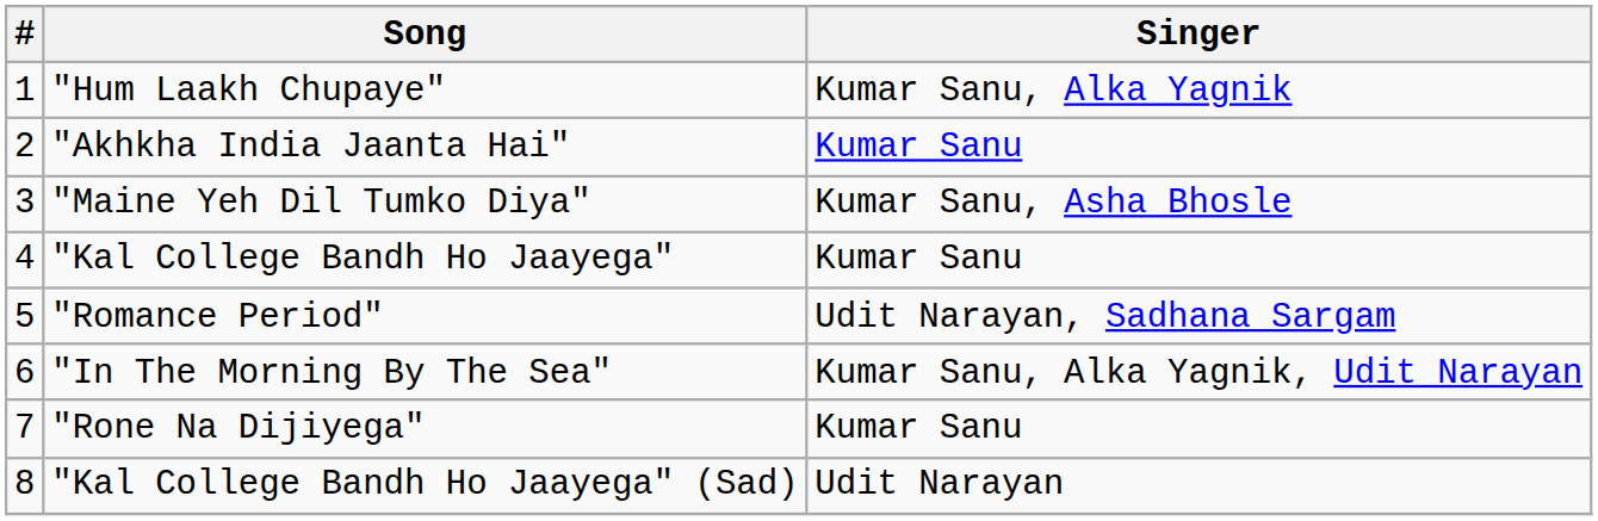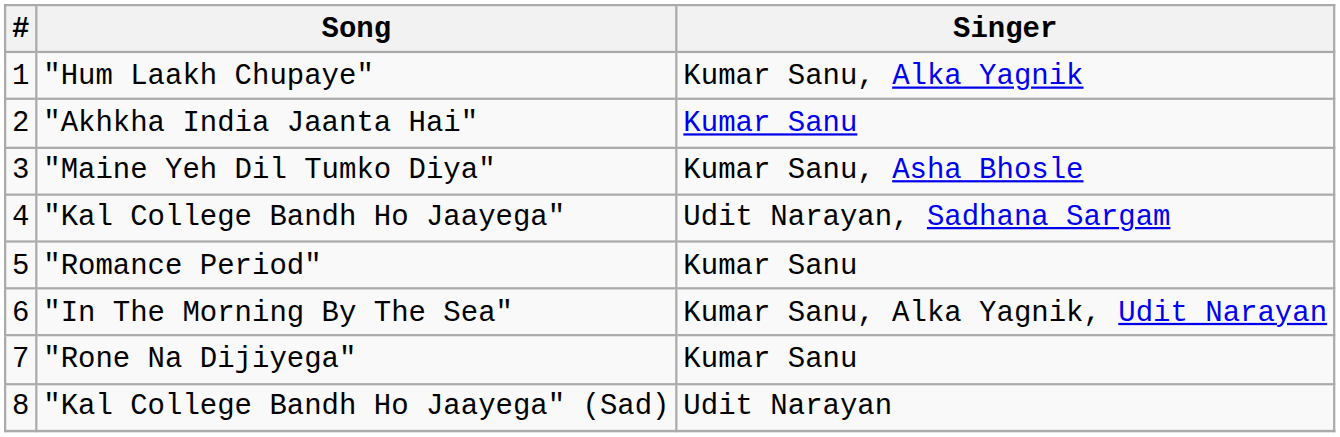 <table class="wikitable sortable">
 <tr>
 <th>#</th>
 <th>Song</th>
 <th>Singer</th>
 </tr>
 <tr>
 <td>1</td>
 <td>"Hum Laakh Chupaye"</td>
 <td>Kumar Sanu, <a href='#'>Alka Yagnik</a></td>
 </tr>
 <tr>
 <td>2</td>
 <td>"Akhkha India Jaanta Hai"</td>
 <td><a href='#'>Kumar Sanu</a></td>
 </tr>
 <tr>
 <td>3</td>
 <td>"Maine Yeh Dil Tumko Diya"</td>
 <td>Kumar Sanu, <a href='#'>Asha Bhosle</a></td>
 </tr>
 <tr>
 <td>4</td>
 <td>"Kal College Bandh Ho Jaayega"</td>
-<td>Kumar Sanu</td>
+<td>Udit Narayan, <a href='#'>Sadhana Sargam</a></td>
 </tr>
 <tr>
 <td>5</td>
 <td>"Romance Period"</td>
-<td>Udit Narayan, <a href='#'>Sadhana Sargam</a></td>
+<td>Kumar Sanu</td>
 </tr>
 <tr>
 <td>6</td>
 <td>"In The Morning By The Sea"</td>
 <td>Kumar Sanu, Alka Yagnik, <a href='#'>Udit Narayan</a></td>
 </tr>
 <tr>
 <td>7</td>
 <td>"Rone Na Dijiyega"</td>
 <td>Kumar Sanu</td>
 </tr>
 <tr>
 <td>8</td>
 <td>"Kal College Bandh Ho Jaayega" (Sad)</td>
 <td>Udit Narayan</td>
 </tr>
 <tr>
 </tr>
 </table>
